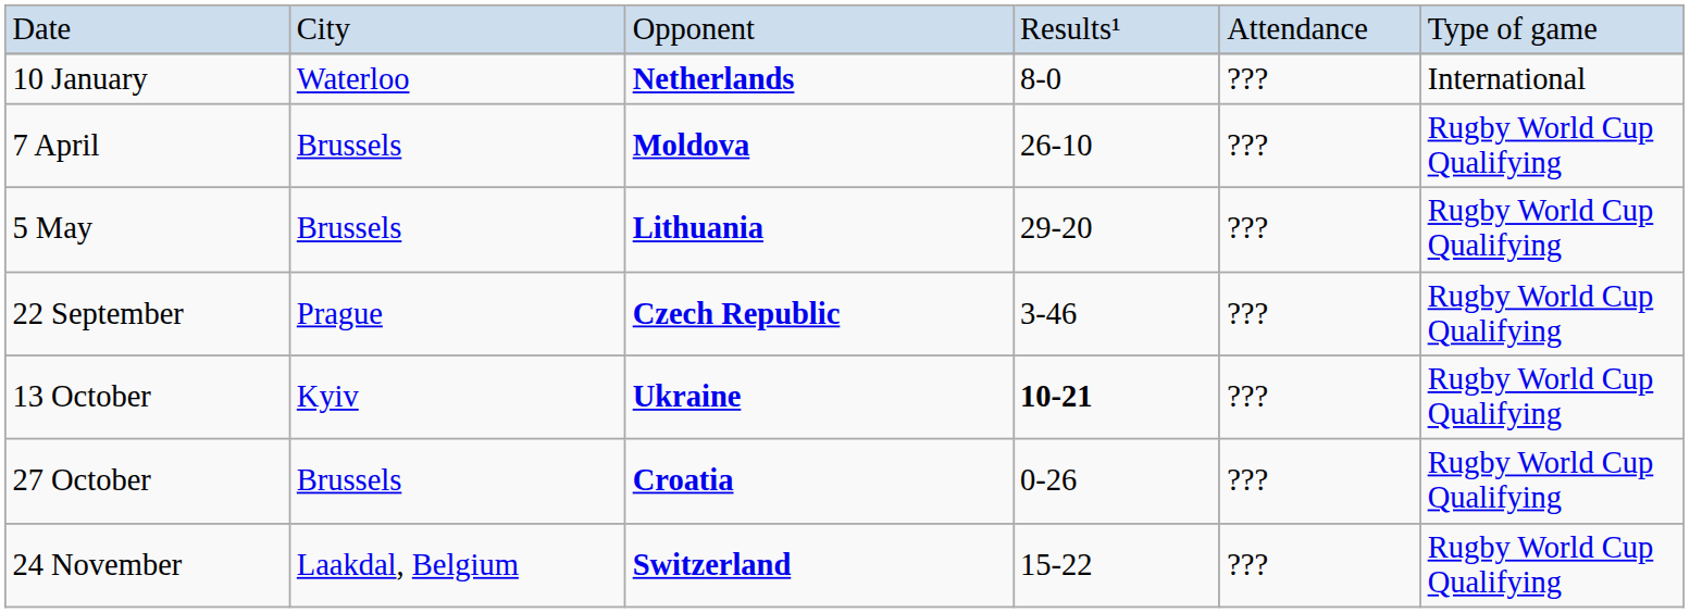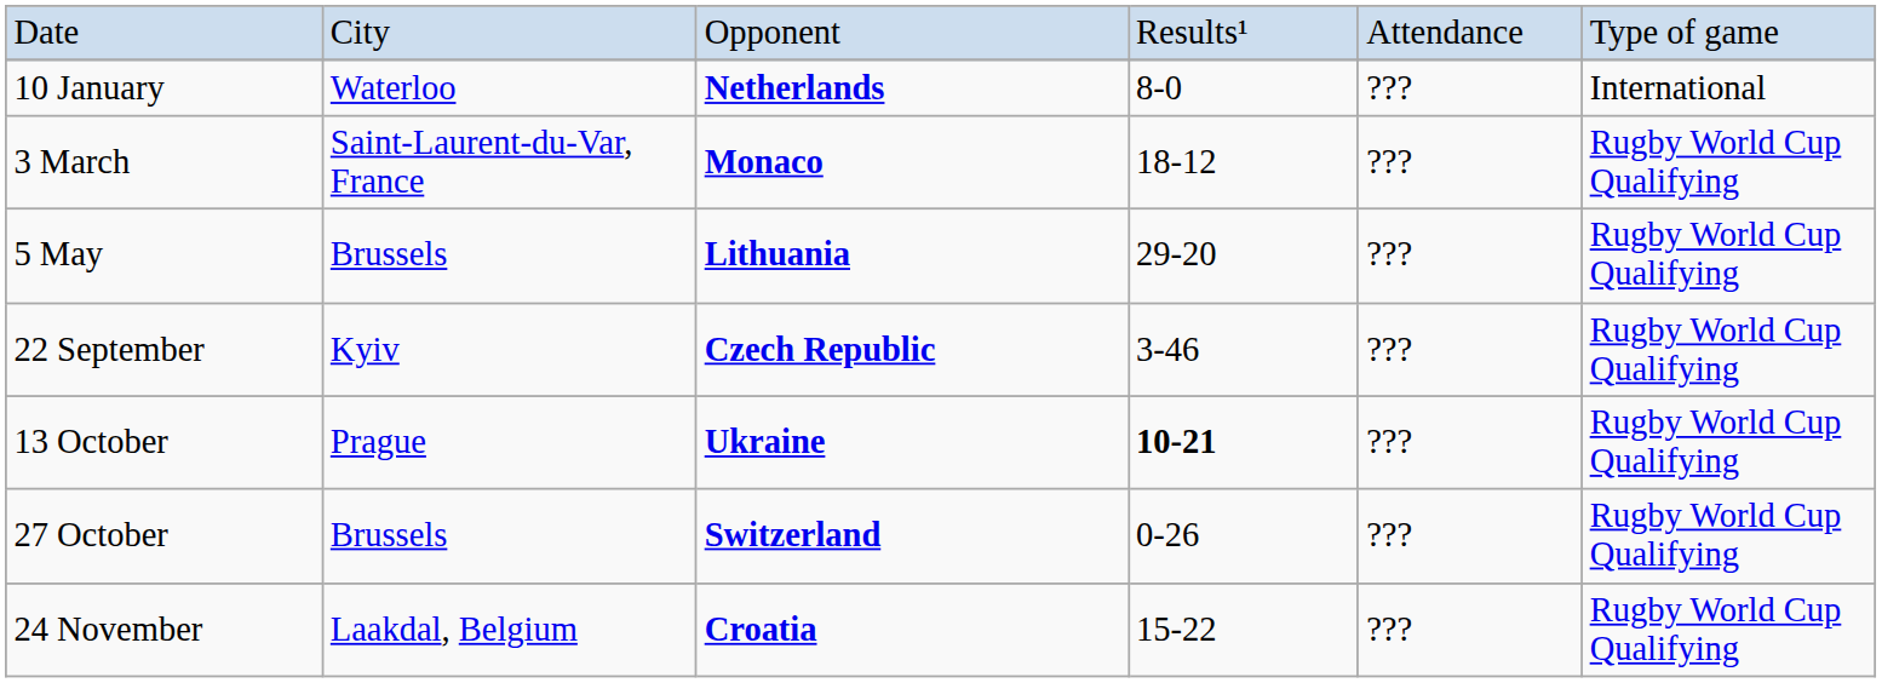 <table class="wikitable">
 <tr ---- bgcolor=#CCDDEE>
 <td width=11%>Date</td>
 <td width=13%>City</td>
 <td width=15%>Opponent</td>
 <td width=8%>Results¹</td>
 <td width=5%>Attendance</td>
 <td width=10%>Type of game</td>
 </tr>
 <tr>
 </tr>
 <tr -----bgcolor=#DDEEFF>
 <td>10 January</td>
 <td><a href='#'>Waterloo</a></td>
 <td> <strong><a href='#'>Netherlands</a></strong></td>
 <td>8-0</td>
 <td>???</td>
 <td>International</td>
 </tr>
 <tr ----bgcolor=#DDEEFF>
-<td>7 April</td>
-<td><a href='#'>Brussels</a></td>
-<td> <strong><a href='#'>Moldova</a></strong></td>
-<td>26-10</td>
+<td>3 March</td>
+<td><a href='#'>Saint-Laurent-du-Var</a>, <a href='#'>France</a></td>
+<td> <strong><a href='#'>Monaco</a></strong></td>
+<td>18-12</td>
 <td>???</td>
 <td><a href='#'>Rugby World Cup Qualifying</a></td>
 </tr>
 <tr ----bgcolor=#DDEEFF>
 <td>5 May</td>
 <td><a href='#'>Brussels</a></td>
 <td> <strong><a href='#'>Lithuania</a></strong></td>
 <td>29-20</td>
 <td>???</td>
 <td><a href='#'>Rugby World Cup Qualifying</a></td>
 </tr>
 <tr ----bgcolor=#DDEEFF>
 <td>22 September</td>
-<td><a href='#'>Prague</a></td>
+<td><a href='#'>Kyiv</a></td>
 <td> <strong><a href='#'>Czech Republic</a></strong></td>
 <td>3-46</td>
 <td>???</td>
 <td><a href='#'>Rugby World Cup Qualifying</a></td>
 </tr>
 <tr ----bgcolor=#DDEEFF>
 <td>13 October</td>
-<td><a href='#'>Kyiv</a></td>
+<td><a href='#'>Prague</a></td>
 <td> <strong><a href='#'>Ukraine</a></strong></td>
 <td><strong>10-21</strong></td>
 <td>???</td>
 <td><a href='#'>Rugby World Cup Qualifying</a></td>
 </tr>
 <tr ----bgcolor=#DDEEFF>
 <td>27 October</td>
 <td><a href='#'>Brussels</a></td>
-<td> <strong><a href='#'>Croatia</a></strong></td>
+<td> <strong><a href='#'>Switzerland</a></strong></td>
 <td>0-26</td>
 <td>???</td>
 <td><a href='#'>Rugby World Cup Qualifying</a></td>
 </tr>
 <tr ----bgcolor=#DDEEFF>
 <td>24 November</td>
 <td><a href='#'>Laakdal</a>, <a href='#'>Belgium</a></td>
-<td> <strong><a href='#'>Switzerland</a></strong></td>
+<td> <strong><a href='#'>Croatia</a></strong></td>
 <td>15-22</td>
 <td>???</td>
 <td><a href='#'>Rugby World Cup Qualifying</a></td>
 </tr>
 </table>
